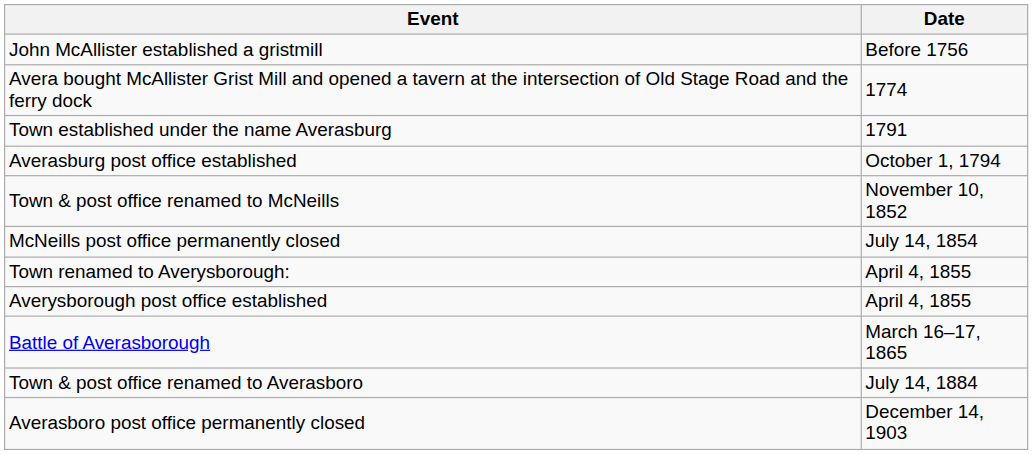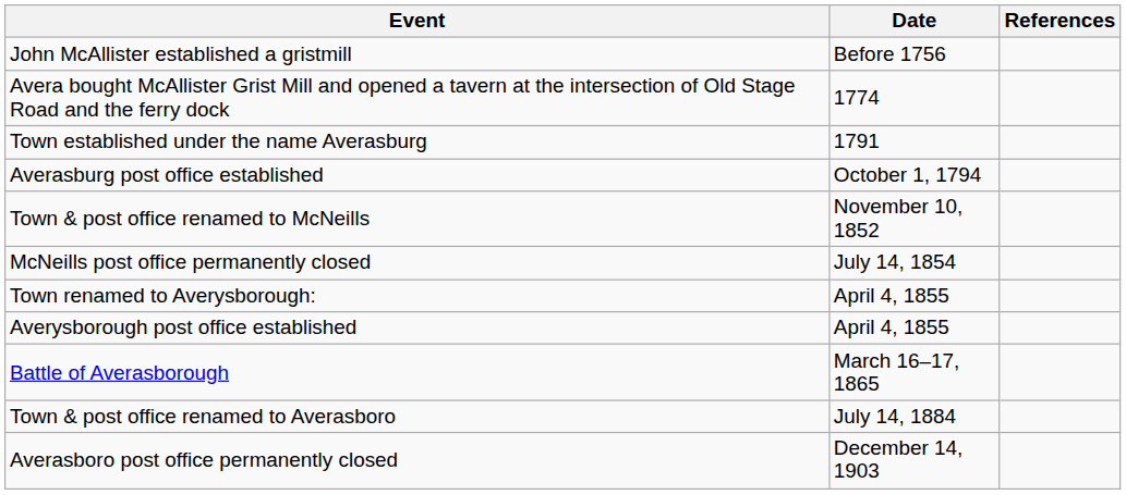 <table class="wikitable">
 <tr>
 <th>Event</th>
 <th>Date</th>
+<th>References</th>
 </tr>
 <tr>
 <td>John McAllister established a gristmill</td>
 <td>Before 1756</td>
+<td></td>
 </tr>
 <tr>
 <td>Avera bought McAllister Grist Mill and opened a tavern at the intersection of Old Stage Road and the ferry dock</td>
 <td>1774</td>
+<td></td>
 </tr>
 <tr>
 <td>Town established under the name Averasburg</td>
 <td>1791</td>
+<td></td>
 </tr>
 <tr>
 <td>Averasburg post office established</td>
 <td>October 1, 1794</td>
+<td></td>
 </tr>
 <tr>
 <td>Town & post office renamed to McNeills</td>
 <td>November 10, 1852</td>
+<td></td>
 </tr>
 <tr>
 <td>McNeills post office permanently closed</td>
 <td>July 14, 1854</td>
+<td></td>
 </tr>
 <tr>
 <td>Town renamed to Averysborough:</td>
 <td>April 4, 1855</td>
+<td></td>
 </tr>
 <tr>
 <td>Averysborough post office established</td>
 <td>April 4, 1855</td>
+<td></td>
 </tr>
 <tr>
 <td><a href='#'>Battle of Averasborough</a></td>
 <td>March 16–17, 1865</td>
+<td></td>
 </tr>
 <tr>
 <td>Town & post office renamed to Averasboro</td>
 <td>July 14, 1884</td>
+<td></td>
 </tr>
 <tr>
 <td>Averasboro post office permanently closed</td>
 <td>December 14, 1903</td>
+<td></td>
 </tr>
 </table>
